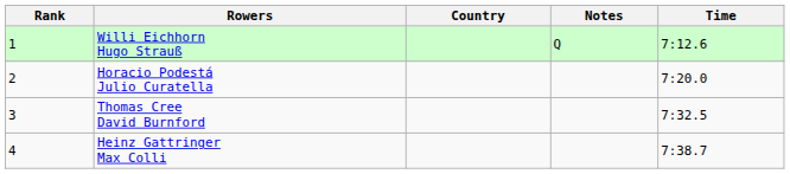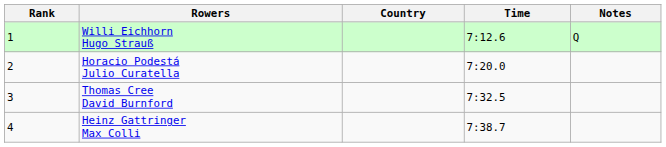 <table class="wikitable" width=50%>
 <tr>
 <th>Rank</th>
 <th>Rowers</th>
 <th>Country</th>
+<th>Time</th>
 <th>Notes</th>
-<th>Time</th>
 </tr>
 <tr bgcolor=ccffcc>
 <td>1</td>
 <td><a href='#'>Willi Eichhorn</a><br><a href='#'>Hugo Strauß</a></td>
 <td></td>
+<td>7:12.6</td>
 <td>Q</td>
-<td>7:12.6</td>
 </tr>
 <tr>
 <td>2</td>
 <td><a href='#'>Horacio Podestá</a><br><a href='#'>Julio Curatella</a></td>
 <td></td>
+<td>7:20.0</td>
 <td></td>
-<td>7:20.0</td>
 </tr>
 <tr>
 <td>3</td>
 <td><a href='#'>Thomas Cree</a><br><a href='#'>David Burnford</a></td>
 <td></td>
+<td>7:32.5</td>
 <td></td>
-<td>7:32.5</td>
 </tr>
 <tr>
 <td>4</td>
 <td><a href='#'>Heinz Gattringer</a><br><a href='#'>Max Colli</a></td>
 <td></td>
+<td>7:38.7</td>
 <td></td>
-<td>7:38.7</td>
 </tr>
 </table>
